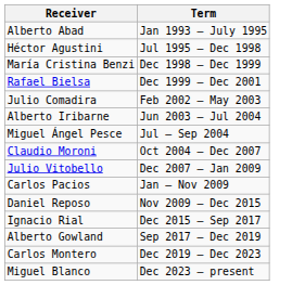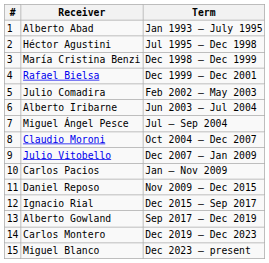 <table class="wikitable">
 <tr>
+<th>#</th>
 <th>Receiver</th>
 <th>Term</th>
 </tr>
 <tr>
+<td>1</td>
 <td>Alberto Abad</td>
 <td>Jan 1993 – July 1995</td>
 </tr>
 <tr>
+<td>2</td>
 <td>Héctor Agustini</td>
 <td>Jul 1995 – Dec 1998</td>
 </tr>
 <tr>
+<td>3</td>
 <td>María Cristina Benzi</td>
 <td>Dec 1998 – Dec 1999</td>
 </tr>
 <tr>
+<td>4</td>
 <td><a href='#'>Rafael Bielsa</a></td>
 <td>Dec 1999 – Dec 2001</td>
 </tr>
 <tr>
+<td>5</td>
 <td>Julio Comadira</td>
 <td>Feb 2002 – May 2003</td>
 </tr>
 <tr>
+<td>6</td>
 <td>Alberto Iribarne</td>
 <td>Jun 2003 – Jul 2004</td>
 </tr>
 <tr>
+<td>7</td>
 <td>Miguel Ángel Pesce</td>
 <td>Jul – Sep 2004</td>
 </tr>
 <tr>
+<td>8</td>
 <td><a href='#'>Claudio Moroni</a></td>
 <td>Oct 2004 – Dec 2007</td>
 </tr>
 <tr>
+<td>9</td>
 <td><a href='#'>Julio Vitobello</a></td>
 <td>Dec 2007 – Jan 2009</td>
 </tr>
 <tr>
+<td>10</td>
 <td>Carlos Pacios</td>
 <td>Jan – Nov 2009</td>
 </tr>
 <tr>
+<td>11</td>
 <td>Daniel Reposo</td>
 <td>Nov 2009 – Dec 2015</td>
 </tr>
 <tr>
+<td>12</td>
 <td>Ignacio Rial</td>
 <td>Dec 2015 – Sep 2017</td>
 </tr>
 <tr>
+<td>13</td>
 <td>Alberto Gowland</td>
 <td>Sep 2017 – Dec 2019</td>
 </tr>
 <tr>
+<td>14</td>
 <td>Carlos Montero</td>
 <td>Dec 2019 – Dec 2023</td>
 </tr>
 <tr>
+<td>15</td>
 <td>Miguel Blanco</td>
 <td>Dec 2023 – present</td>
 </tr>
 </table>
